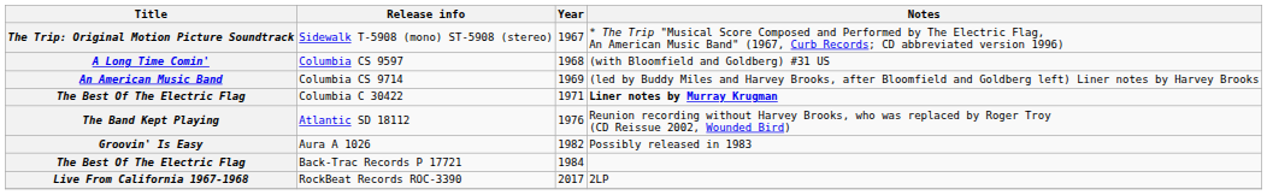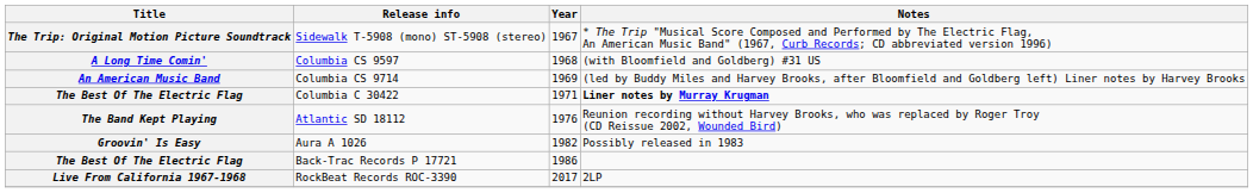 <table class="wikitable plainrowheaders sortable">
 <tr>
 <th scope="col">Title</th>
 <th scope="col">Release info</th>
 <th scope="col">Year</th>
 <th scope="col" class="unsortable">Notes</th>
 </tr>
 <tr>
 <th scope="row"><em>The Trip: Original Motion Picture Soundtrack</em></th>
 <td><a href='#'>Sidewalk</a> T-5908 (mono) ST-5908 (stereo)</td>
 <td>1967</td>
 <td>* <em>The Trip</em> "Musical Score Composed and Performed by The Electric Flag,<br> An American Music Band" (1967, <a href='#'>Curb Records</a>; CD abbreviated version 1996)</td>
 </tr>
 <tr>
 <th scope="row"><em><a href='#'>A Long Time Comin'</a></em></th>
 <td><a href='#'>Columbia</a> CS 9597</td>
 <td>1968</td>
 <td>(with Bloomfield and Goldberg) #31 US</td>
 </tr>
 <tr>
 <th scope="row"><em><a href='#'>An American Music Band</a></em></th>
 <td>Columbia CS 9714</td>
 <td>1969</td>
 <td>(led by Buddy Miles and Harvey Brooks, after Bloomfield and Goldberg left) Liner notes by Harvey Brooks</td>
 </tr>
 <tr>
 <th scope="row"><em>The Best Of The Electric Flag</em></th>
 <td>Columbia C 30422</td>
 <td>1971</td>
 <td><strong>Liner notes by <a href='#'>Murray Krugman</a></strong></td>
 </tr>
 <tr>
 <th scope="row"><em>The Band Kept Playing</em></th>
 <td><a href='#'>Atlantic</a> SD 18112</td>
 <td>1976</td>
 <td>Reunion recording without Harvey Brooks, who was replaced by Roger Troy<br>(CD Reissue 2002, <a href='#'>Wounded Bird</a>)</td>
 </tr>
 <tr>
 <th scope="row"><em>Groovin' Is Easy</em></th>
 <td>Aura A 1026</td>
 <td>1982</td>
 <td>Possibly released in 1983</td>
 </tr>
 <tr>
 <th scope="row"><em>The Best Of The Electric Flag</em></th>
 <td>Back-Trac Records P 17721</td>
-<td>1984</td>
+<td>1986</td>
 <td></td>
 </tr>
 <tr>
 <th scope="row"><em>Live From California 1967-1968</em></th>
 <td>RockBeat Records ROC-3390</td>
 <td>2017</td>
 <td>2LP</td>
 </tr>
 <tr>
 </tr>
 </table>
